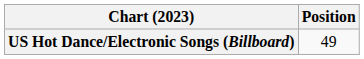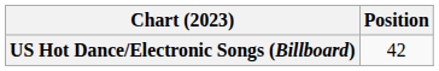 <table class="wikitable plainrowheaders" style="text-align:center;">
 <tr>
 <th>Chart (2023)</th>
 <th>Position</th>
 </tr>
 <tr>
 <th scope="row">US Hot Dance/Electronic Songs (<em>Billboard</em>)</th>
-<td>49</td>
+<td>42</td>
 </tr>
 </table>
